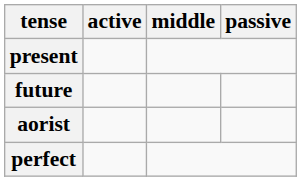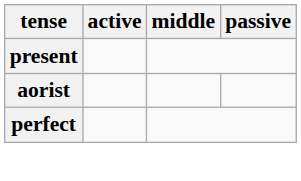 <table class="wikitable" style="text-align: center;">
 <tr>
 <th>tense</th>
 <th>active</th>
 <th>middle</th>
 <th>passive</th>
 </tr>
 <tr>
 <th>present</th>
 <td></td>
 <td colspan="2"></td>
 </tr>
 <tr>
-<th>future</th>
-<td></td>
-<td></td>
-<td></td>
-</tr>
-<tr>
 <th>aorist</th>
 <td></td>
 <td></td>
 <td></td>
 </tr>
 <tr>
 <th>perfect</th>
 <td></td>
 <td colspan="2"></td>
 </tr>
 </table>
